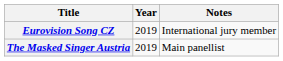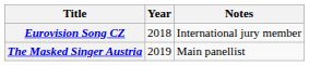 <table class="wikitable sortable plainrowheaders">
 <tr>
 <th>Title</th>
 <th>Year</th>
 <th class="unsortable">Notes</th>
 </tr>
 <tr>
 <th scope="row"><em><a href='#'>Eurovision Song CZ</a></em></th>
-<td>2019</td>
+<td>2018</td>
 <td>International jury member</td>
 </tr>
 <tr>
 <th scope="row"><em><a href='#'>The Masked Singer Austria</a></em></th>
 <td>2019</td>
 <td>Main panellist</td>
 </tr>
 </table>
